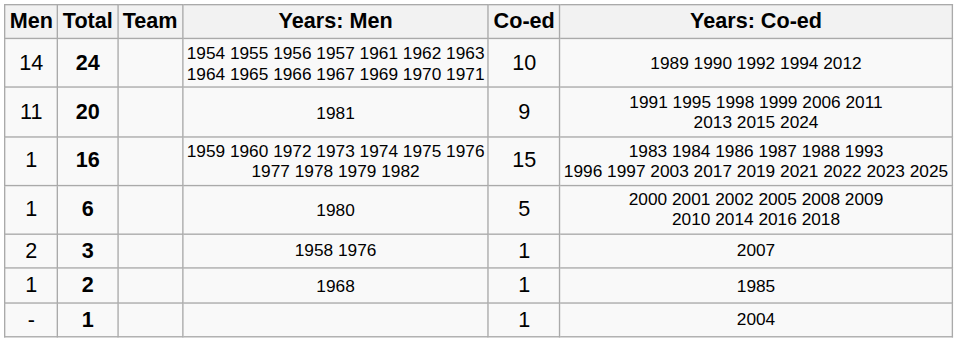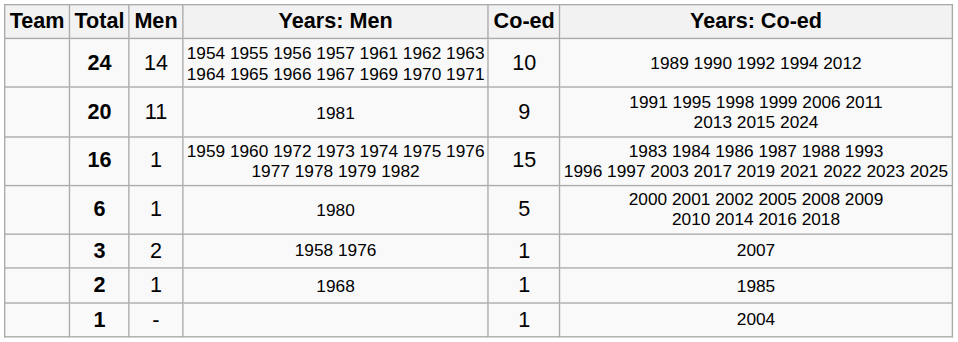 <table class="wikitable" style="text-align:center;">
 <tr>
+<th>Team</th>
+<th>Total</th>
 <th>Men</th>
-<th>Total</th>
-<th>Team</th>
 <th>Years: Men</th>
 <th>Co-ed</th>
 <th>Years: Co-ed</th>
 </tr>
 <tr>
+<td style=><strong><a href='#'></a></strong></td>
+<td><strong>24</strong></td>
 <td>14</td>
-<td><strong>24</strong></td>
-<td style=><strong><a href='#'></a></strong></td>
 <td style="font-size:80%;">1954 1955 1956 1957 1961 1962 1963 <br> 1964 1965 1966 1967 1969 1970 1971</td>
 <td>10</td>
 <td style="font-size:80%;">1989 1990 1992 1994 2012</td>
 </tr>
 <tr>
+<td style=><strong></strong></td>
+<td><strong>20</strong></td>
 <td>11</td>
-<td><strong>20</strong></td>
-<td style=><strong></strong></td>
 <td style="font-size:80%;">1981</td>
 <td>9</td>
 <td style="font-size:80%;">1991 1995 1998 1999 2006 2011 <br> 2013 2015 2024</td>
 </tr>
 <tr>
+<td style=><strong><a href='#'></a></strong></td>
+<td><strong>16</strong></td>
 <td>1</td>
-<td><strong>16</strong></td>
-<td style=><strong><a href='#'></a></strong></td>
 <td style="font-size:80%;">1959 1960 1972 1973 1974 1975 1976 <br> 1977 1978 1979 1982</td>
 <td>15</td>
 <td style="font-size:80%;">1983 1984 1986 1987 1988 1993 <br> 1996 1997 2003 2017 2019 2021 2022 2023 2025</td>
 </tr>
 <tr>
+<td style=><strong></strong></td>
+<td><strong>6</strong></td>
 <td>1</td>
-<td><strong>6</strong></td>
-<td style=><strong></strong></td>
 <td style="font-size:80%;">1980</td>
 <td>5</td>
 <td style="font-size:80%;">2000 2001 2002 2005 2008 2009 <br> 2010 2014 2016 2018</td>
 </tr>
 <tr>
+<td style=><strong><a href='#'></a></strong></td>
+<td><strong>3</strong></td>
 <td>2</td>
-<td><strong>3</strong></td>
-<td style=><strong><a href='#'></a></strong></td>
 <td style="font-size:80%;">1958 1976</td>
 <td>1</td>
 <td style="font-size:80%;">2007</td>
 </tr>
 <tr>
+<td style=><em></em></td>
+<td><strong>2</strong></td>
 <td>1</td>
-<td><strong>2</strong></td>
-<td style=><em></em></td>
 <td style="font-size:80%;">1968</td>
 <td>1</td>
 <td style="font-size:80%;">1985</td>
 </tr>
 <tr>
+<td style=><em><a href='#'></a></em></td>
+<td><strong>1</strong></td>
 <td>-</td>
-<td><strong>1</strong></td>
-<td style=><em><a href='#'></a></em></td>
 <td></td>
 <td>1</td>
 <td style="font-size:80%;">2004</td>
 </tr>
 </table>
